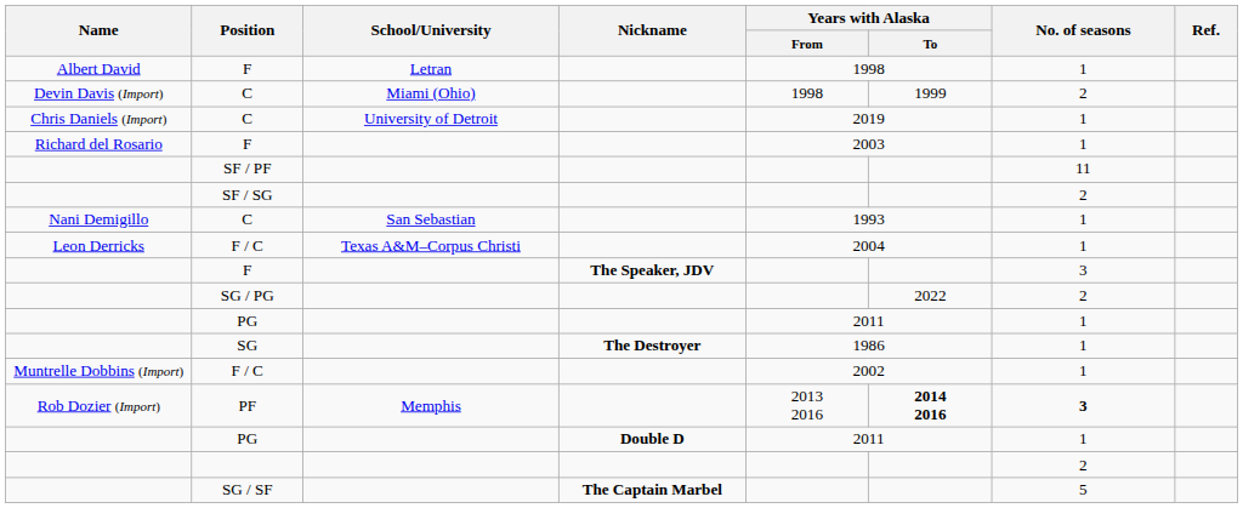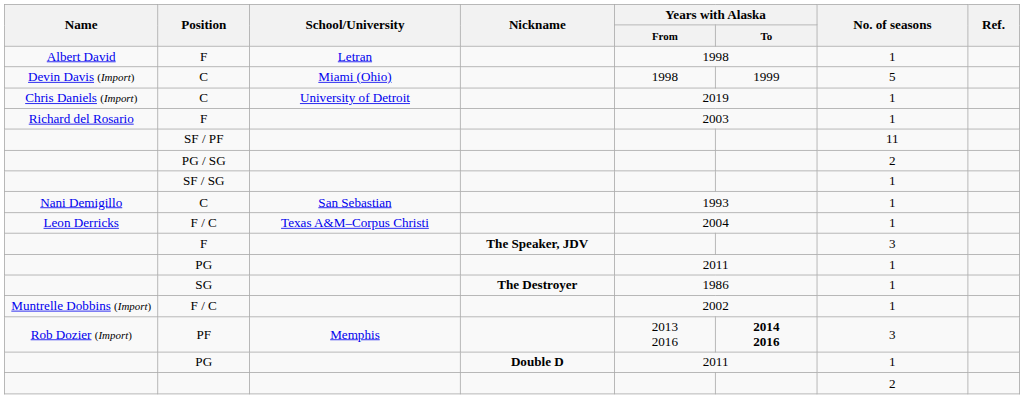 <table class="wikitable sortable" style="text-align:center" width="98%">
 <tr>
 <th style="width:180px;" rowspan="2">Name</th>
 <th rowspan="2">Position</th>
 <th style="width:250px;" rowspan="2">School/University</th>
 <th style="width:180px;" rowspan="2">Nickname</th>
 <th style="width:180px; text-align:center;" colspan="2">Years with Alaska</th>
 <th rowspan="2">No. of seasons</th>
 <th rowspan="2"; class=unsortable>Ref.</th>
 </tr>
 <tr>
 <th style="width:10%; text-align:center;"><small>From</small></th>
 <th style="width:10%; text-align:center;"><small>To</small></th>
 </tr>
 <tr>
 <td><a href='#'>Albert David</a></td>
 <td>F</td>
 <td><a href='#'>Letran</a></td>
 <td></td>
 <td colspan="2">1998</td>
 <td>1</td>
 <td></td>
 </tr>
 <tr>
 <td><a href='#'>Devin Davis</a> <small>(<em>Import</em>)</small></td>
 <td>C</td>
 <td><a href='#'>Miami (Ohio)</a></td>
 <td></td>
 <td>1998</td>
 <td>1999</td>
-<td>2</td>
+<td>5</td>
 <td></td>
 </tr>
 <tr>
 <td><a href='#'>Chris Daniels</a> <small>(<em>Import</em>)</small></td>
 <td>C</td>
 <td><a href='#'>University of Detroit</a></td>
 <td></td>
 <td colspan="2">2019</td>
 <td>1</td>
 <td></td>
 </tr>
 <tr>
 <td><a href='#'>Richard del Rosario</a></td>
 <td>F</td>
 <td></td>
 <td></td>
 <td colspan="2">2003</td>
 <td>1</td>
 <td></td>
 </tr>
 <tr>
 <td></td>
 <td>SF / PF</td>
 <td></td>
 <td></td>
 <td></td>
 <td></td>
 <td>11</td>
 <td></td>
 </tr>
 <tr>
 <td></td>
+<td>PG / SG</td>
+<td></td>
+<td></td>
+<td></td>
+<td></td>
+<td>2</td>
+<td></td>
+</tr>
+<tr>
+<td></td>
 <td>SF / SG</td>
 <td></td>
 <td></td>
 <td></td>
 <td></td>
-<td>2</td>
+<td>1</td>
 <td></td>
 </tr>
 <tr>
 <td><a href='#'>Nani Demigillo</a></td>
 <td>C</td>
 <td><a href='#'>San Sebastian</a></td>
 <td></td>
 <td colspan="2">1993</td>
 <td>1</td>
 <td></td>
 </tr>
 <tr>
 <td><a href='#'>Leon Derricks</a></td>
 <td>F / C</td>
 <td><a href='#'>Texas A&M–Corpus Christi</a></td>
 <td></td>
 <td colspan="2">2004</td>
 <td>1</td>
 <td></td>
 </tr>
 <tr>
 <td></td>
 <td>F</td>
 <td></td>
 <td><strong>The Speaker, JDV</strong></td>
 <td></td>
 <td></td>
 <td>3</td>
-<td></td>
-</tr>
-<tr>
-<td></td>
-<td>SG / PG</td>
-<td></td>
-<td></td>
-<td></td>
-<td>2022</td>
-<td>2</td>
 <td></td>
 </tr>
 <tr>
 <td></td>
 <td>PG</td>
 <td></td>
 <td></td>
 <td colspan="2">2011</td>
 <td>1</td>
 <td></td>
 </tr>
 <tr>
 <td></td>
 <td>SG</td>
 <td></td>
 <td><strong>The Destroyer</strong></td>
 <td colspan="2">1986</td>
 <td>1</td>
 <td></td>
 </tr>
 <tr>
 <td><a href='#'>Muntrelle Dobbins</a> <small>(<em>Import</em>)</small></td>
 <td>F / C</td>
 <td></td>
 <td></td>
 <td colspan="2">2002</td>
 <td>1</td>
 <td></td>
 </tr>
 <tr>
 <td><a href='#'>Rob Dozier</a> <small>(<em>Import</em>)</small></td>
 <td>PF</td>
 <td><a href='#'>Memphis</a></td>
 <td></td>
 <td>2013<br>2016</td>
 <td><strong>2014<br>2016</strong></td>
-<td><strong>3</strong></td>
+<td>3</td>
 <td></td>
 </tr>
 <tr>
 <td></td>
 <td>PG</td>
 <td></td>
 <td><strong>Double D</strong></td>
 <td colspan="2">2011</td>
 <td>1</td>
 <td></td>
 </tr>
 <tr>
 <td></td>
 <td></td>
 <td></td>
 <td></td>
 <td></td>
 <td></td>
 <td>2</td>
 <td></td>
 </tr>
-<tr>
-<td><br></td>
-<td>SG / SF</td>
-<td></td>
-<td><strong>The Captain Marbel</strong></td>
-<td></td>
-<td></td>
-<td>5</td>
-<td></td>
-</tr>
 </table>
